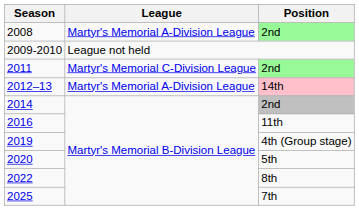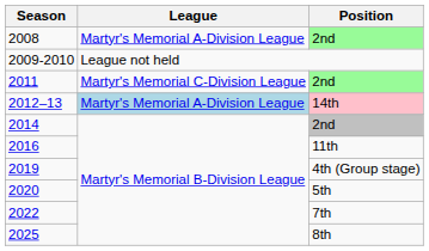 <table class="wikitable float-right">
 <tr>
 <th>Season</th>
 <th>League</th>
 <th>Position</th>
 </tr>
 <tr>
 <td>2008</td>
 <td><a href='#'>Martyr's Memorial A-Division League</a></td>
 <td bgcolor="palegreen">2nd</td>
 </tr>
 <tr>
 <td>2009-2010</td>
 <td colspan="2">League not held</td>
 </tr>
 <tr>
 <td><a href='#'>2011</a></td>
 <td><a href='#'>Martyr's Memorial C-Division League</a></td>
 <td bgcolor="palegreen">2nd</td>
 </tr>
 <tr>
 <td><a href='#'>2012–13</a></td>
-<td><a href='#'>Martyr's Memorial A-Division League</a></td>
+<td style="background: lightblue;"><a href='#'>Martyr's Memorial A-Division League</a></td>
 <td bgcolor="pink">14th</td>
 </tr>
 <tr>
 <td><a href='#'>2014</a></td>
 <td rowspan="6"><a href='#'>Martyr's Memorial B-Division League</a></td>
 <td bgcolor="silver">2nd</td>
 </tr>
 <tr>
 <td><a href='#'>2016</a></td>
 <td>11th</td>
 </tr>
 <tr>
 <td><a href='#'>2019</a></td>
 <td>4th (Group stage)</td>
 </tr>
 <tr>
 <td><a href='#'>2020</a></td>
 <td>5th</td>
 </tr>
 <tr>
 <td><a href='#'>2022</a></td>
-<td>8th</td>
+<td>7th</td>
 </tr>
 <tr>
 <td><a href='#'>2025</a></td>
-<td>7th</td>
+<td>8th</td>
 </tr>
 </table>
